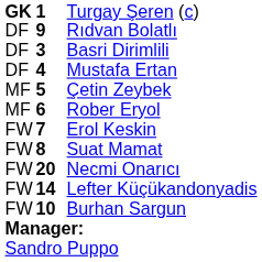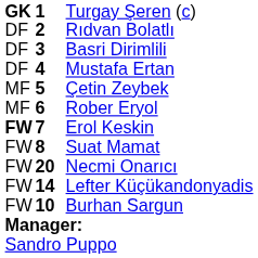 <table style="font-size:90%; margin:0.2em auto;" cellspacing="0" cellpadding="0">
 <tr>
 <th width=25></th>
 <th width=25></th>
 </tr>
 <tr>
 <td><strong>GK</strong></td>
 <td><strong>1</strong></td>
 <td><a href='#'>Turgay Şeren</a> (<a href='#'>c</a>)</td>
 </tr>
 <tr>
 <td>DF</td>
-<td><strong>9</strong></td>
+<td><strong>2</strong></td>
 <td><a href='#'>Rıdvan Bolatlı</a></td>
 </tr>
 <tr>
 <td>DF</td>
 <td><strong>3</strong></td>
 <td><a href='#'>Basri Dirimlili</a></td>
 </tr>
 <tr>
 <td>DF</td>
 <td><strong>4</strong></td>
 <td><a href='#'>Mustafa Ertan</a></td>
 </tr>
 <tr>
 <td>MF</td>
 <td><strong>5</strong></td>
 <td><a href='#'>Çetin Zeybek</a></td>
 </tr>
 <tr>
 <td>MF</td>
 <td><strong>6</strong></td>
 <td><a href='#'>Rober Eryol</a></td>
 </tr>
 <tr>
-<td>FW</td>
+<td><strong>FW</strong></td>
 <td><strong>7</strong></td>
 <td><a href='#'>Erol Keskin</a></td>
 </tr>
 <tr>
 <td>FW</td>
 <td><strong>8</strong></td>
 <td><a href='#'>Suat Mamat</a></td>
 </tr>
 <tr>
 <td>FW</td>
 <td><strong>20</strong></td>
 <td><a href='#'>Necmi Onarıcı</a></td>
 </tr>
 <tr>
 <td>FW</td>
 <td><strong>14</strong></td>
 <td><a href='#'>Lefter Küçükandonyadis</a></td>
 </tr>
 <tr>
 <td>FW</td>
 <td><strong>10</strong></td>
 <td><a href='#'>Burhan Sargun</a></td>
 </tr>
 <tr>
 <td colspan=3><strong>Manager:</strong></td>
 </tr>
 <tr>
 <td colspan=4> <a href='#'>Sandro Puppo</a></td>
 </tr>
 </table>
